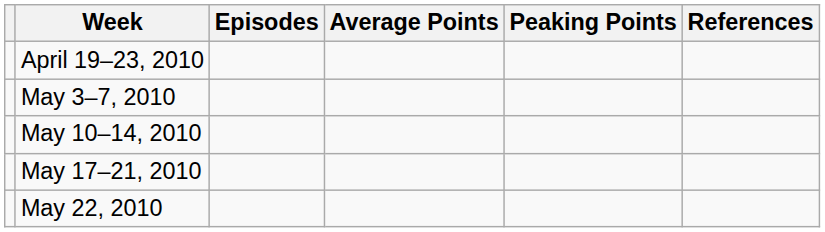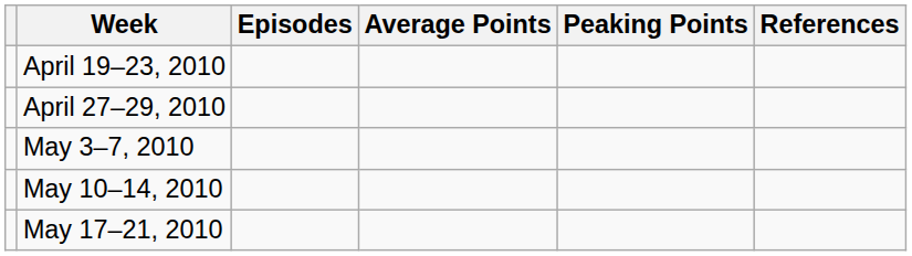 <table class="wikitable">
 <tr>
 <th></th>
 <th>Week</th>
 <th>Episodes</th>
 <th>Average Points</th>
 <th>Peaking Points</th>
 <th>References</th>
 </tr>
 <tr>
 <td></td>
 <td>April 19–23, 2010</td>
+<td></td>
+<td></td>
+<td></td>
+<td></td>
+</tr>
+<tr>
+<td></td>
+<td>April 27–29, 2010</td>
 <td></td>
 <td></td>
 <td></td>
 <td></td>
 </tr>
 <tr>
 <td></td>
 <td>May 3–7, 2010</td>
 <td></td>
 <td></td>
 <td></td>
 <td></td>
 </tr>
 <tr>
 <td></td>
 <td>May 10–14, 2010</td>
 <td></td>
 <td></td>
 <td></td>
 <td></td>
 </tr>
 <tr>
 <td></td>
 <td>May 17–21, 2010</td>
 <td></td>
 <td></td>
 <td></td>
 <td></td>
 </tr>
-<tr>
-<td></td>
-<td>May 22, 2010</td>
-<td></td>
-<td></td>
-<td></td>
-<td></td>
-</tr>
 </table>
